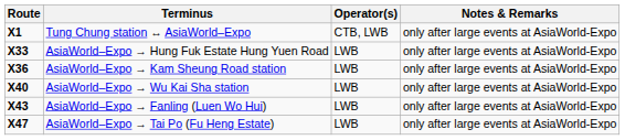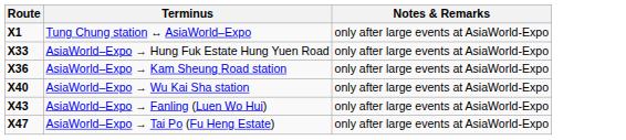 <table class="wikitable">
 <tr>
 <th>Route</th>
 <th>Terminus</th>
-<th>Operator(s)</th>
 <th>Notes & Remarks</th>
 </tr>
 <tr>
 <td><strong>X1</strong></td>
 <td><a href='#'>Tung Chung station</a> ↔ <a href='#'>AsiaWorld–Expo</a></td>
-<td>CTB, LWB</td>
 <td>only after large events at AsiaWorld-Expo</td>
 </tr>
 <tr>
 <td><strong>X33</strong></td>
 <td><a href='#'>AsiaWorld–Expo</a> → Hung Fuk Estate Hung Yuen Road</td>
-<td>LWB</td>
 <td>only after large events at AsiaWorld-Expo</td>
 </tr>
 <tr>
 <td><strong>X36</strong></td>
 <td><a href='#'>AsiaWorld–Expo</a> → <a href='#'>Kam Sheung Road station</a></td>
-<td>LWB</td>
 <td>only after large events at AsiaWorld-Expo</td>
 </tr>
 <tr>
 <td><strong>X40</strong></td>
 <td><a href='#'>AsiaWorld–Expo</a> → <a href='#'>Wu Kai Sha station</a></td>
-<td>LWB</td>
 <td>only after large events at AsiaWorld-Expo</td>
 </tr>
 <tr>
 <td><strong>X43</strong></td>
 <td><a href='#'>AsiaWorld–Expo</a> → <a href='#'>Fanling</a> (<a href='#'>Luen Wo Hui</a>)</td>
-<td>LWB</td>
 <td>only after large events at AsiaWorld-Expo</td>
 </tr>
 <tr>
 <td><strong>X47</strong></td>
 <td><a href='#'>AsiaWorld–Expo</a> → <a href='#'>Tai Po</a> (<a href='#'>Fu Heng Estate</a>)</td>
-<td>LWB</td>
 <td>only after large events at AsiaWorld-Expo</td>
 </tr>
 </table>
